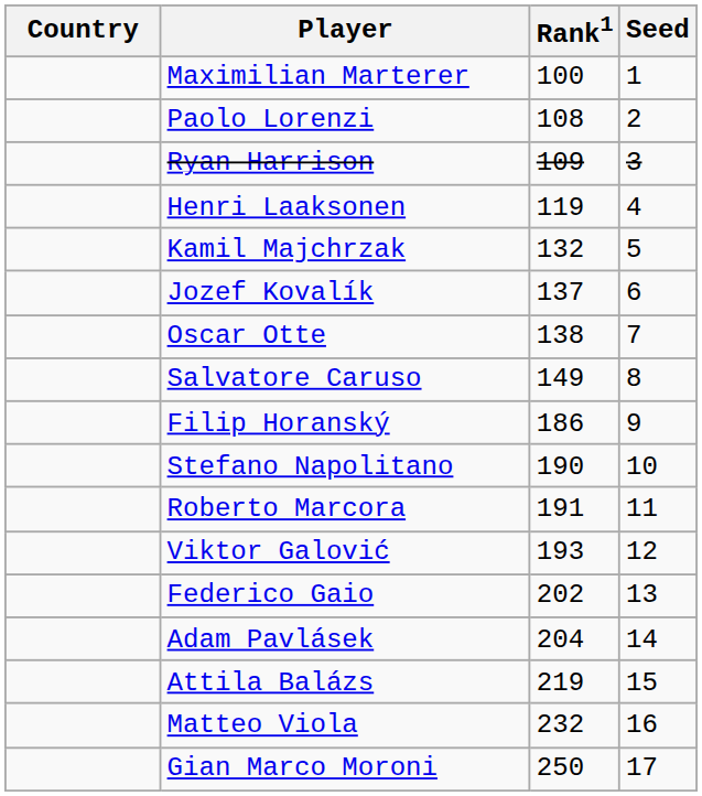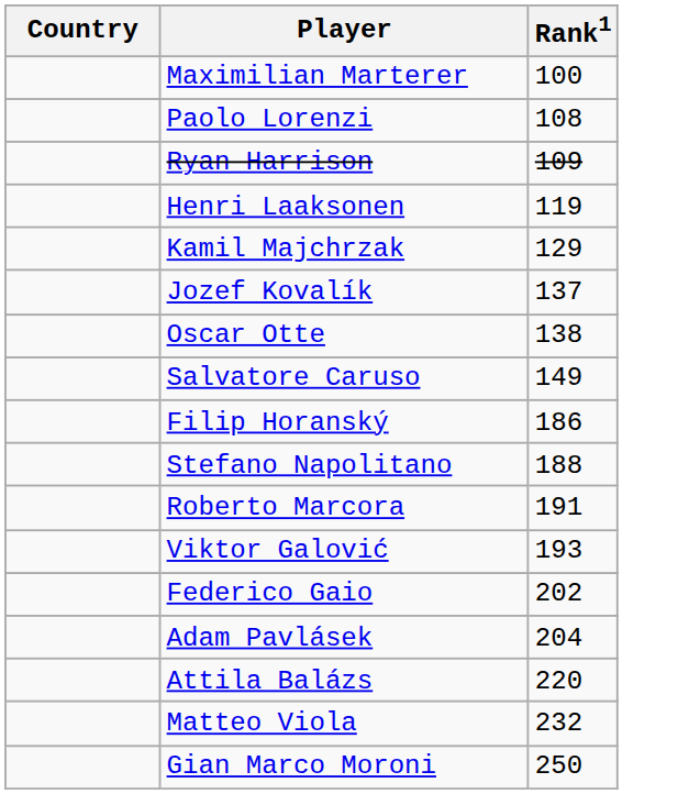 <table class="sortable wikitable">
 <tr>
 <th width="70">Country</th>
 <th width="175">Player</th>
 <th>Rank<sup>1</sup></th>
-<th>Seed</th>
 </tr>
 <tr>
 <td></td>
 <td><a href='#'>Maximilian Marterer</a></td>
 <td>100</td>
-<td>1</td>
 </tr>
 <tr>
 <td></td>
 <td><a href='#'>Paolo Lorenzi</a></td>
 <td>108</td>
-<td>2</td>
 </tr>
 <tr>
 <td><s></s></td>
 <td><s><a href='#'>Ryan Harrison</a></s></td>
 <td><s>109</s></td>
-<td><s>3</s></td>
 </tr>
 <tr>
 <td></td>
 <td><a href='#'>Henri Laaksonen</a></td>
 <td>119</td>
-<td>4</td>
 </tr>
 <tr>
 <td></td>
 <td><a href='#'>Kamil Majchrzak</a></td>
-<td>132</td>
-<td>5</td>
+<td>129</td>
 </tr>
 <tr>
 <td></td>
 <td><a href='#'>Jozef Kovalík</a></td>
 <td>137</td>
-<td>6</td>
 </tr>
 <tr>
 <td></td>
 <td><a href='#'>Oscar Otte</a></td>
 <td>138</td>
-<td>7</td>
 </tr>
 <tr>
 <td></td>
 <td><a href='#'>Salvatore Caruso</a></td>
 <td>149</td>
-<td>8</td>
 </tr>
 <tr>
 <td></td>
 <td><a href='#'>Filip Horanský</a></td>
 <td>186</td>
-<td>9</td>
 </tr>
 <tr>
 <td></td>
 <td><a href='#'>Stefano Napolitano</a></td>
-<td>190</td>
-<td>10</td>
+<td>188</td>
 </tr>
 <tr>
 <td></td>
 <td><a href='#'>Roberto Marcora</a></td>
 <td>191</td>
-<td>11</td>
 </tr>
 <tr>
 <td></td>
 <td><a href='#'>Viktor Galović</a></td>
 <td>193</td>
-<td>12</td>
 </tr>
 <tr>
 <td></td>
 <td><a href='#'>Federico Gaio</a></td>
 <td>202</td>
-<td>13</td>
 </tr>
 <tr>
 <td></td>
 <td><a href='#'>Adam Pavlásek</a></td>
 <td>204</td>
-<td>14</td>
 </tr>
 <tr>
 <td></td>
 <td><a href='#'>Attila Balázs</a></td>
-<td>219</td>
-<td>15</td>
+<td>220</td>
 </tr>
 <tr>
 <td></td>
 <td><a href='#'>Matteo Viola</a></td>
 <td>232</td>
-<td>16</td>
 </tr>
 <tr>
 <td></td>
 <td><a href='#'>Gian Marco Moroni</a></td>
 <td>250</td>
-<td>17</td>
 </tr>
 </table>
